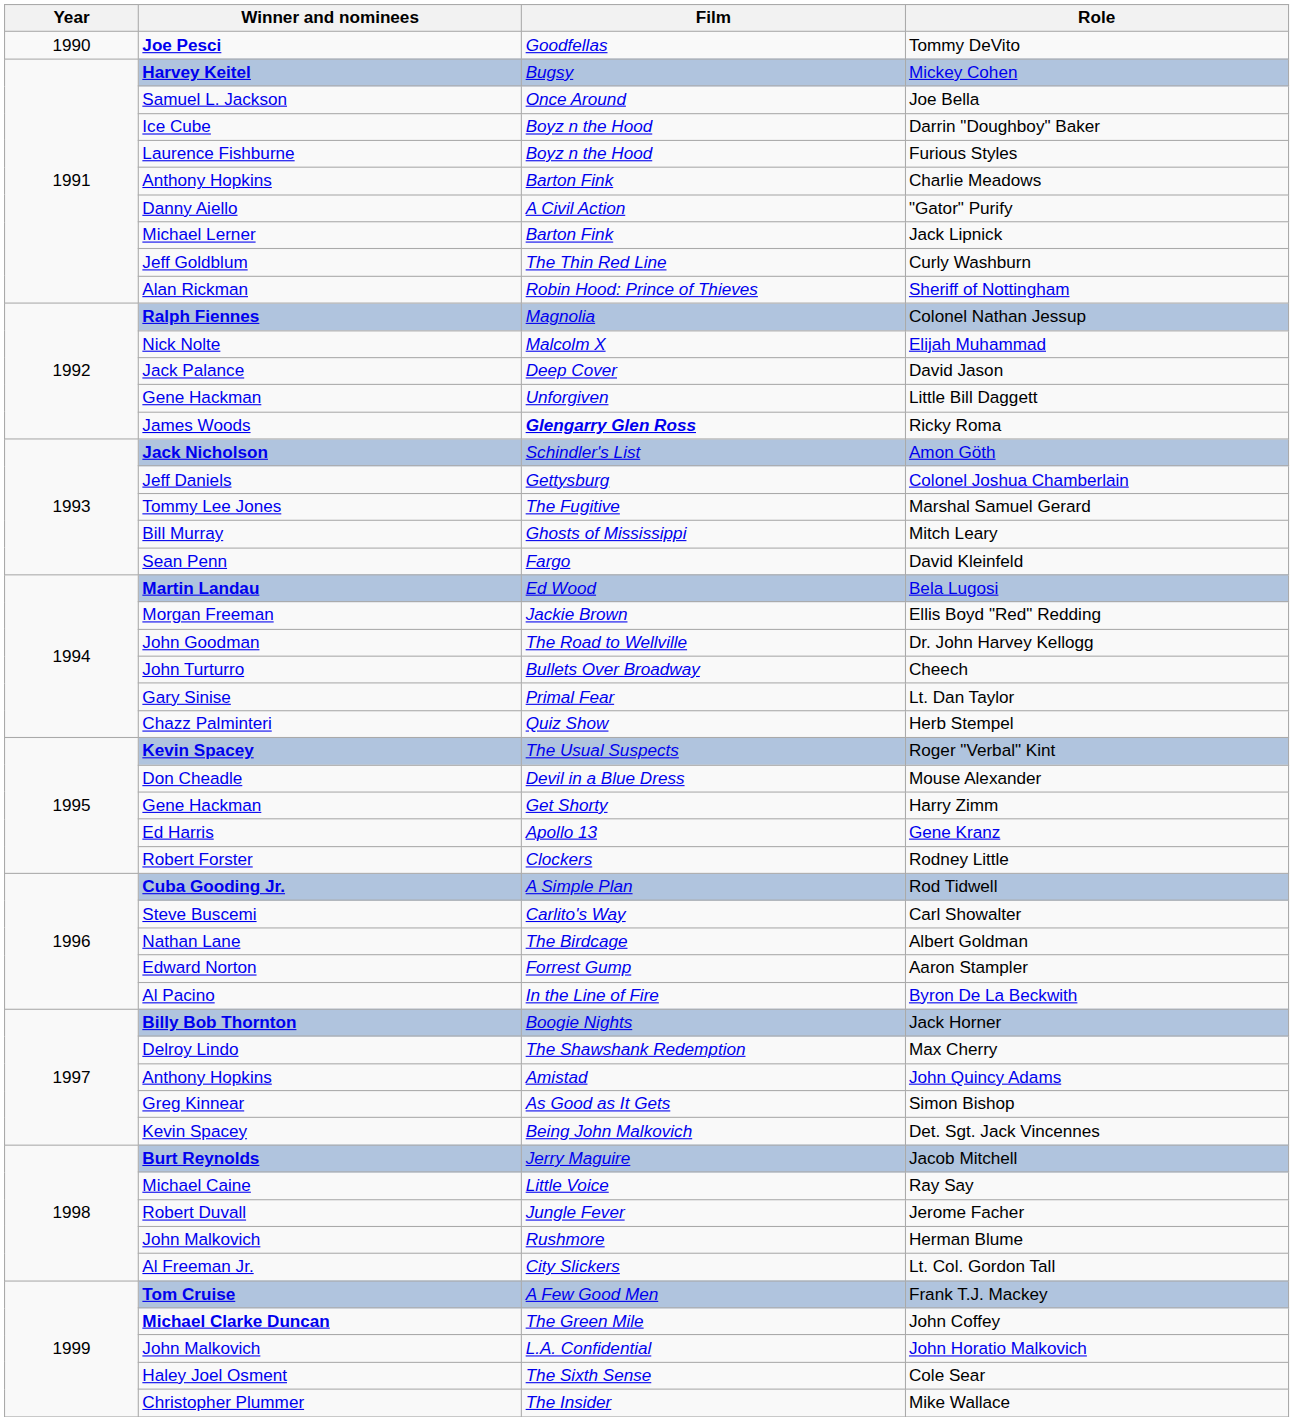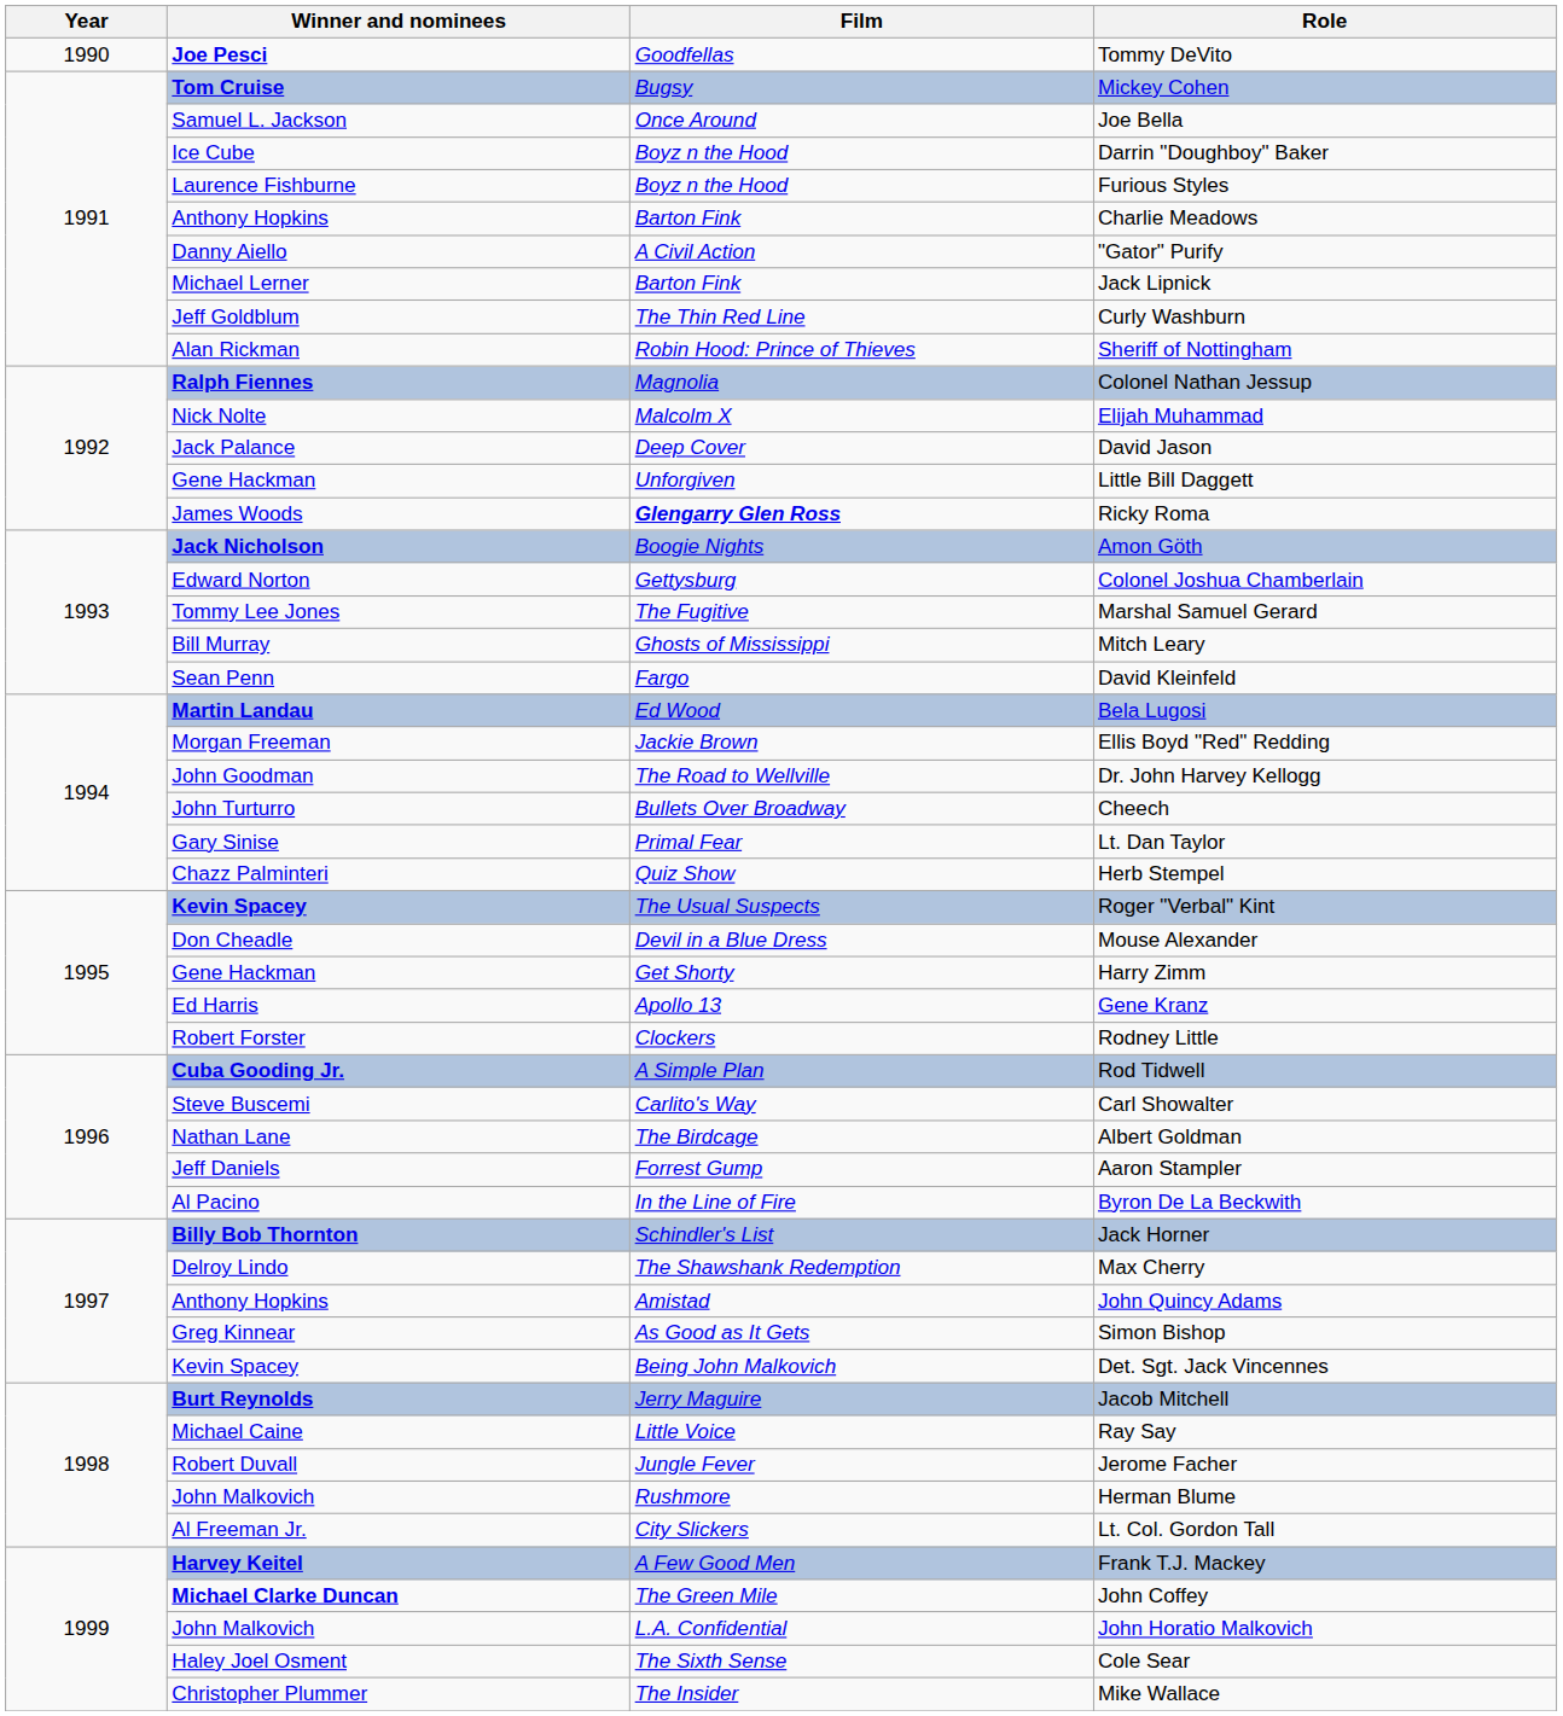 <table class="wikitable" width="95%" cellpadding="5">
 <tr>
 <th width="100"><strong>Year</strong></th>
 <th width="300"><strong>Winner and nominees</strong></th>
 <th width="300"><strong>Film</strong></th>
 <th width="300"><strong>Role</strong></th>
 </tr>
 <tr>
 <td style="text-align:center;">1990</td>
 <td><strong><a href='#'>Joe Pesci</a></strong></td>
 <td><em><a href='#'>Goodfellas</a></em></td>
 <td>Tommy DeVito</td>
 </tr>
 <tr>
 <td rowspan="9" style="text-align:center;">1991</td>
-<td style="background:#B0C4DE;"><strong><a href='#'>Harvey Keitel</a></strong></td>
+<td style="background:#B0C4DE;"><strong><a href='#'>Tom Cruise</a></strong></td>
 <td style="background:#B0C4DE;"><em><a href='#'>Bugsy</a></em></td>
 <td style="background:#B0C4DE;"><a href='#'>Mickey Cohen</a></td>
 </tr>
 <tr>
 <td><a href='#'>Samuel L. Jackson</a></td>
 <td><em><a href='#'>Once Around</a></em></td>
 <td>Joe Bella</td>
 </tr>
 <tr>
 <td><a href='#'>Ice Cube</a></td>
 <td><em><a href='#'>Boyz n the Hood</a></em></td>
 <td>Darrin "Doughboy" Baker</td>
 </tr>
 <tr>
 <td><a href='#'>Laurence Fishburne</a></td>
 <td><em><a href='#'>Boyz n the Hood</a></em></td>
 <td>Furious Styles</td>
 </tr>
 <tr>
 <td><a href='#'>Anthony Hopkins</a></td>
 <td><em><a href='#'>Barton Fink</a></em></td>
 <td>Charlie Meadows</td>
 </tr>
 <tr>
 <td><a href='#'>Danny Aiello</a></td>
 <td><em><a href='#'>A Civil Action</a></em></td>
 <td>"Gator" Purify</td>
 </tr>
 <tr>
 <td><a href='#'>Michael Lerner</a></td>
 <td><em><a href='#'>Barton Fink</a></em></td>
 <td>Jack Lipnick</td>
 </tr>
 <tr>
 <td><a href='#'>Jeff Goldblum</a></td>
 <td><em><a href='#'>The Thin Red Line</a></em></td>
 <td>Curly Washburn</td>
 </tr>
 <tr>
 <td><a href='#'>Alan Rickman</a></td>
 <td><em><a href='#'>Robin Hood: Prince of Thieves</a></em></td>
 <td><a href='#'>Sheriff of Nottingham</a></td>
 </tr>
 <tr>
 <td rowspan="5" style="text-align:center;">1992</td>
 <td style="background:#B0C4DE;"><strong><a href='#'>Ralph Fiennes</a></strong></td>
 <td style="background:#B0C4DE;"><em><a href='#'>Magnolia</a></em></td>
 <td style="background:#B0C4DE;">Colonel Nathan Jessup</td>
 </tr>
 <tr>
 <td><a href='#'>Nick Nolte</a></td>
 <td><em><a href='#'>Malcolm X</a></em></td>
 <td><a href='#'>Elijah Muhammad</a></td>
 </tr>
 <tr>
 <td><a href='#'>Jack Palance</a></td>
 <td><em><a href='#'>Deep Cover</a></em></td>
 <td>David Jason</td>
 </tr>
 <tr>
 <td><a href='#'>Gene Hackman</a></td>
 <td><em><a href='#'>Unforgiven</a></em></td>
 <td>Little Bill Daggett</td>
 </tr>
 <tr>
 <td><a href='#'>James Woods</a></td>
 <td><strong><em><a href='#'>Glengarry Glen Ross</a></em></strong></td>
 <td>Ricky Roma</td>
 </tr>
 <tr>
 <td rowspan="5" style="text-align:center;">1993</td>
 <td style="background:#B0C4DE;"><strong><a href='#'>Jack Nicholson</a></strong></td>
-<td style="background:#B0C4DE;"><em><a href='#'>Schindler's List</a></em></td>
+<td style="background:#B0C4DE;"><em><a href='#'>Boogie Nights</a></em></td>
 <td style="background:#B0C4DE;"><a href='#'>Amon Göth</a></td>
 </tr>
 <tr>
-<td><a href='#'>Jeff Daniels</a></td>
+<td><a href='#'>Edward Norton</a></td>
 <td><em><a href='#'>Gettysburg</a></em></td>
 <td><a href='#'>Colonel Joshua Chamberlain</a></td>
 </tr>
 <tr>
 <td><a href='#'>Tommy Lee Jones</a></td>
 <td><em><a href='#'>The Fugitive</a></em></td>
 <td>Marshal Samuel Gerard</td>
 </tr>
 <tr>
 <td><a href='#'>Bill Murray</a></td>
 <td><em><a href='#'>Ghosts of Mississippi</a></em></td>
 <td>Mitch Leary</td>
 </tr>
 <tr>
 <td><a href='#'>Sean Penn</a></td>
 <td><em><a href='#'>Fargo</a></em></td>
 <td>David Kleinfeld</td>
 </tr>
 <tr>
 <td rowspan="6" style="text-align:center;">1994</td>
 <td style="background:#B0C4DE;"><strong><a href='#'>Martin Landau</a></strong></td>
 <td style="background:#B0C4DE;"><em><a href='#'>Ed Wood</a></em></td>
 <td style="background:#B0C4DE;"><a href='#'>Bela Lugosi</a></td>
 </tr>
 <tr>
 <td><a href='#'>Morgan Freeman</a></td>
 <td><em><a href='#'>Jackie Brown</a></em></td>
 <td>Ellis Boyd "Red" Redding</td>
 </tr>
 <tr>
 <td><a href='#'>John Goodman</a></td>
 <td><em><a href='#'>The Road to Wellville</a></em></td>
 <td>Dr. John Harvey Kellogg</td>
 </tr>
 <tr>
 <td><a href='#'>John Turturro</a></td>
 <td><em><a href='#'>Bullets Over Broadway</a></em></td>
 <td>Cheech</td>
 </tr>
 <tr>
 <td><a href='#'>Gary Sinise</a></td>
 <td><em><a href='#'>Primal Fear</a></em></td>
 <td>Lt. Dan Taylor</td>
 </tr>
 <tr>
 <td><a href='#'>Chazz Palminteri</a></td>
 <td><em><a href='#'>Quiz Show</a></em></td>
 <td>Herb Stempel</td>
 </tr>
 <tr>
 <td rowspan="5" style="text-align:center;">1995</td>
 <td style="background:#B0C4DE;"><strong><a href='#'>Kevin Spacey</a></strong></td>
 <td style="background:#B0C4DE;"><em><a href='#'>The Usual Suspects</a></em></td>
 <td style="background:#B0C4DE;">Roger "Verbal" Kint</td>
 </tr>
 <tr>
 <td><a href='#'>Don Cheadle</a></td>
 <td><em><a href='#'>Devil in a Blue Dress</a></em></td>
 <td>Mouse Alexander</td>
 </tr>
 <tr>
 <td><a href='#'>Gene Hackman</a></td>
 <td><em><a href='#'>Get Shorty</a></em></td>
 <td>Harry Zimm</td>
 </tr>
 <tr>
 <td><a href='#'>Ed Harris</a></td>
 <td><em><a href='#'>Apollo 13</a></em></td>
 <td><a href='#'>Gene Kranz</a></td>
 </tr>
 <tr>
 <td><a href='#'>Robert Forster</a></td>
 <td><em><a href='#'>Clockers</a></em></td>
 <td>Rodney Little</td>
 </tr>
 <tr>
 <td rowspan="5" style="text-align:center;">1996</td>
 <td style="background:#B0C4DE;"><strong><a href='#'>Cuba Gooding Jr.</a></strong></td>
 <td style="background:#B0C4DE;"><em><a href='#'>A Simple Plan</a></em></td>
 <td style="background:#B0C4DE;">Rod Tidwell</td>
 </tr>
 <tr>
 <td><a href='#'>Steve Buscemi</a></td>
 <td><em><a href='#'>Carlito's Way</a></em></td>
 <td>Carl Showalter</td>
 </tr>
 <tr>
 <td><a href='#'>Nathan Lane</a></td>
 <td><em><a href='#'>The Birdcage</a></em></td>
 <td>Albert Goldman</td>
 </tr>
 <tr>
-<td><a href='#'>Edward Norton</a></td>
+<td><a href='#'>Jeff Daniels</a></td>
 <td><em><a href='#'>Forrest Gump</a></em></td>
 <td>Aaron Stampler</td>
 </tr>
 <tr>
 <td><a href='#'>Al Pacino</a></td>
 <td><em><a href='#'>In the Line of Fire</a></em></td>
 <td><a href='#'>Byron De La Beckwith</a></td>
 </tr>
 <tr>
 <td rowspan="5" style="text-align:center;">1997</td>
 <td style="background:#B0C4DE;"><strong><a href='#'>Billy Bob Thornton</a></strong></td>
-<td style="background:#B0C4DE;"><em><a href='#'>Boogie Nights</a></em></td>
+<td style="background:#B0C4DE;"><em><a href='#'>Schindler's List</a></em></td>
 <td style="background:#B0C4DE;">Jack Horner</td>
 </tr>
 <tr>
 <td><a href='#'>Delroy Lindo</a></td>
 <td><em><a href='#'>The Shawshank Redemption</a></em></td>
 <td>Max Cherry</td>
 </tr>
 <tr>
 <td><a href='#'>Anthony Hopkins</a></td>
 <td><em><a href='#'>Amistad</a></em></td>
 <td><a href='#'>John Quincy Adams</a></td>
 </tr>
 <tr>
 <td><a href='#'>Greg Kinnear</a></td>
 <td><em><a href='#'>As Good as It Gets</a></em></td>
 <td>Simon Bishop</td>
 </tr>
 <tr>
 <td><a href='#'>Kevin Spacey</a></td>
 <td><em><a href='#'>Being John Malkovich</a></em></td>
 <td>Det. Sgt. Jack Vincennes</td>
 </tr>
 <tr>
 <td rowspan="5" style="text-align:center;">1998</td>
 <td style="background:#B0C4DE;"><strong><a href='#'>Burt Reynolds</a></strong></td>
 <td style="background:#B0C4DE;"><em><a href='#'>Jerry Maguire</a></em></td>
 <td style="background:#B0C4DE;">Jacob Mitchell</td>
 </tr>
 <tr>
 <td><a href='#'>Michael Caine</a></td>
 <td><em><a href='#'>Little Voice</a></em></td>
 <td>Ray Say</td>
 </tr>
 <tr>
 <td><a href='#'>Robert Duvall</a></td>
 <td><em><a href='#'>Jungle Fever</a></em></td>
 <td>Jerome Facher</td>
 </tr>
 <tr>
 <td><a href='#'>John Malkovich</a></td>
 <td><em><a href='#'>Rushmore</a></em></td>
 <td>Herman Blume</td>
 </tr>
 <tr>
 <td><a href='#'>Al Freeman Jr.</a></td>
 <td><em><a href='#'>City Slickers</a></em></td>
 <td>Lt. Col. Gordon Tall</td>
 </tr>
 <tr>
 <td rowspan="5" style="text-align:center;">1999</td>
-<td style="background:#B0C4DE;"><strong><a href='#'>Tom Cruise</a></strong></td>
+<td style="background:#B0C4DE;"><strong><a href='#'>Harvey Keitel</a></strong></td>
 <td style="background:#B0C4DE;"><em><a href='#'>A Few Good Men</a></em></td>
 <td style="background:#B0C4DE;">Frank T.J. Mackey</td>
 </tr>
 <tr>
 <td><strong><a href='#'>Michael Clarke Duncan</a></strong></td>
 <td><em><a href='#'>The Green Mile</a></em></td>
 <td>John Coffey</td>
 </tr>
 <tr>
 <td><a href='#'>John Malkovich</a></td>
 <td><em><a href='#'>L.A. Confidential</a></em></td>
 <td><a href='#'>John Horatio Malkovich</a></td>
 </tr>
 <tr>
 <td><a href='#'>Haley Joel Osment</a></td>
 <td><em><a href='#'>The Sixth Sense</a></em></td>
 <td>Cole Sear</td>
 </tr>
 <tr>
 <td><a href='#'>Christopher Plummer</a></td>
 <td><em><a href='#'>The Insider</a></em></td>
 <td>Mike Wallace</td>
 </tr>
 </table>
